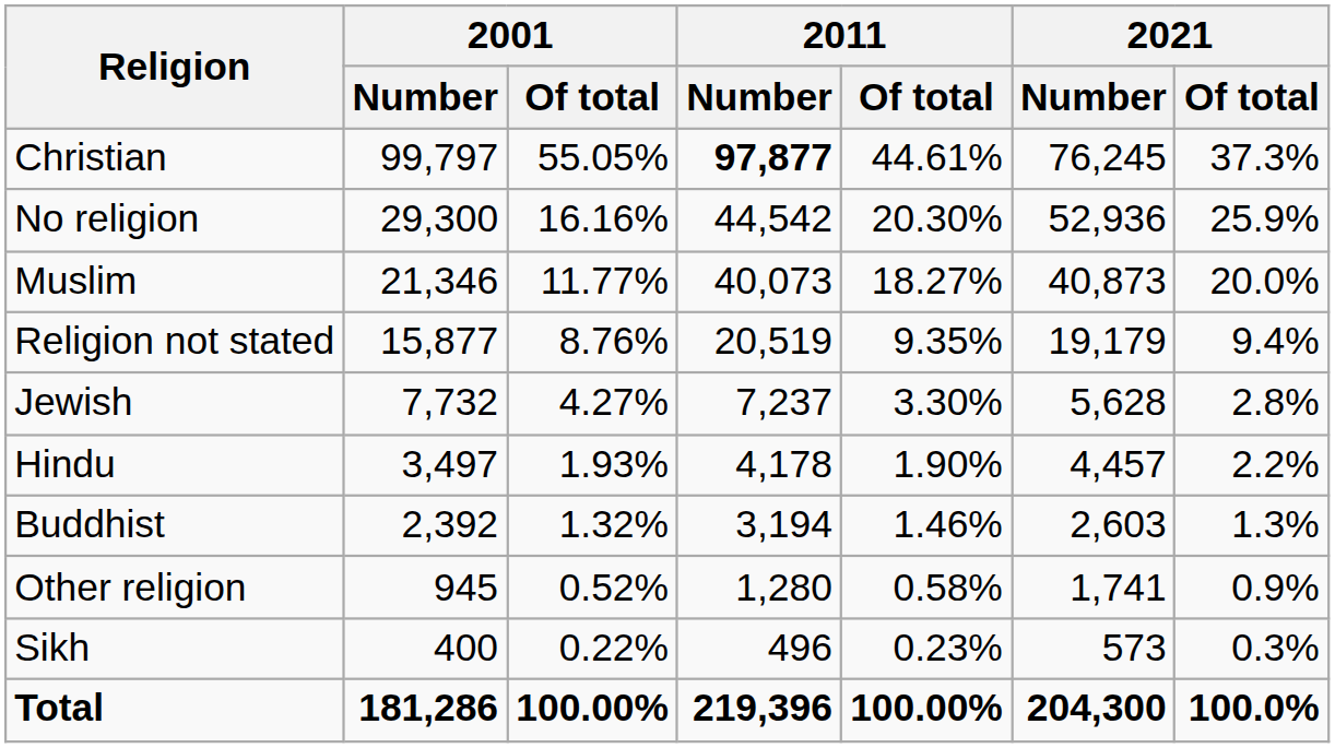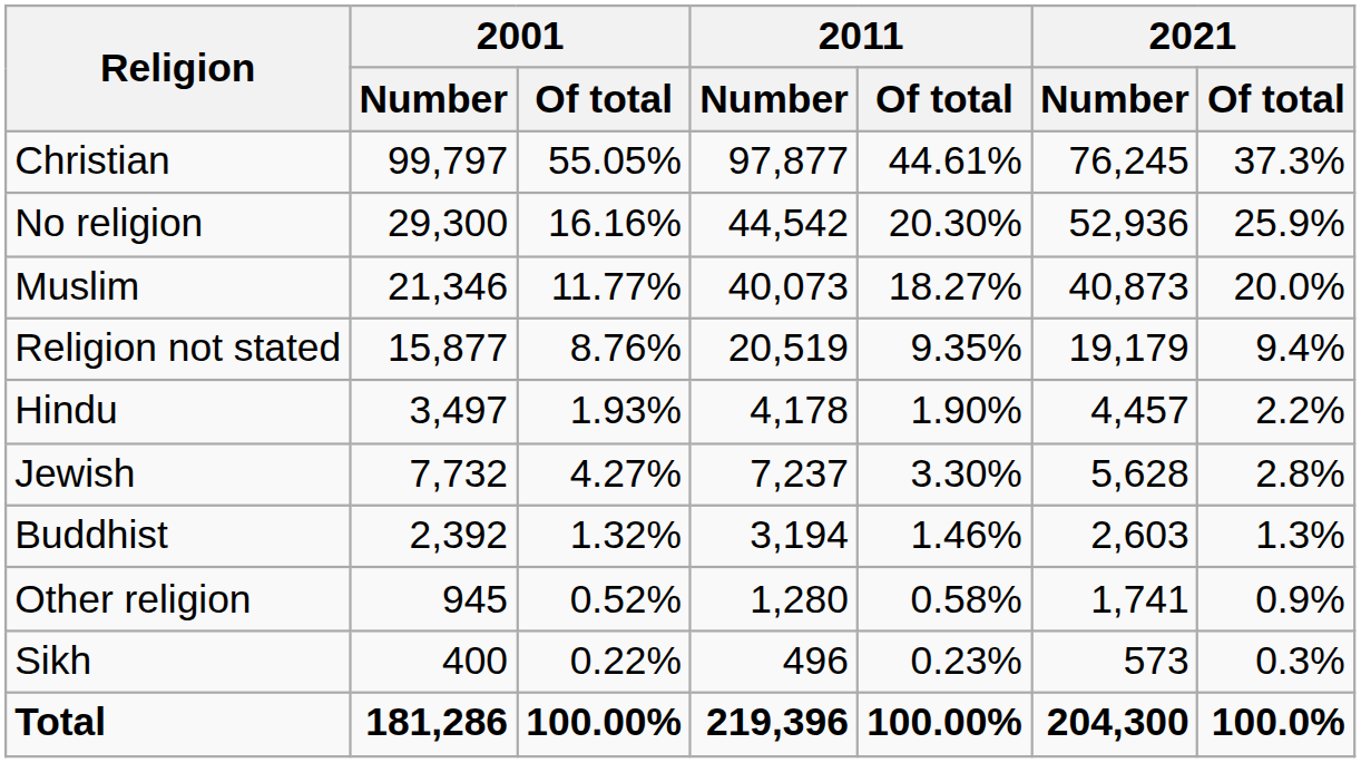 <table class="wikitable sortable" style="text-align:right">
 <tr>
 <th rowspan="2">Religion</th>
 <th colspan="2">2001</th>
 <th colspan="2">2011</th>
 <th colspan="2">2021</th>
 </tr>
 <tr>
 <th>Number</th>
 <th>Of total</th>
 <th>Number</th>
 <th>Of total</th>
 <th>Number</th>
 <th>Of total</th>
 </tr>
 <tr>
 <td style="text-align:left">Christian</td>
 <td>99,797</td>
 <td>55.05%</td>
-<td><strong>97,877</strong></td>
+<td>97,877</td>
 <td>44.61%</td>
 <td>76,245</td>
 <td>37.3%</td>
 </tr>
 <tr>
 <td style="text-align:left">No religion</td>
 <td>29,300</td>
 <td>16.16%</td>
 <td>44,542</td>
 <td>20.30%</td>
 <td>52,936</td>
 <td>25.9%</td>
 </tr>
 <tr>
 <td style="text-align:left">Muslim</td>
 <td>21,346</td>
 <td>11.77%</td>
 <td>40,073</td>
 <td>18.27%</td>
 <td>40,873</td>
 <td>20.0%</td>
 </tr>
 <tr>
 <td style="text-align:left">Religion not stated</td>
 <td>15,877</td>
 <td>8.76%</td>
 <td>20,519</td>
 <td>9.35%</td>
 <td>19,179</td>
 <td>9.4%</td>
 </tr>
 <tr>
+<td style="text-align:left">Hindu</td>
+<td>3,497</td>
+<td>1.93%</td>
+<td>4,178</td>
+<td>1.90%</td>
+<td>4,457</td>
+<td>2.2%</td>
+</tr>
+<tr>
 <td style="text-align:left">Jewish</td>
 <td>7,732</td>
 <td>4.27%</td>
 <td>7,237</td>
 <td>3.30%</td>
 <td>5,628</td>
 <td>2.8%</td>
-</tr>
-<tr>
-<td style="text-align:left">Hindu</td>
-<td>3,497</td>
-<td>1.93%</td>
-<td>4,178</td>
-<td>1.90%</td>
-<td>4,457</td>
-<td>2.2%</td>
 </tr>
 <tr>
 <td style="text-align:left">Buddhist</td>
 <td>2,392</td>
 <td>1.32%</td>
 <td>3,194</td>
 <td>1.46%</td>
 <td>2,603</td>
 <td>1.3%</td>
 </tr>
 <tr>
 <td style="text-align:left">Other religion</td>
 <td>945</td>
 <td>0.52%</td>
 <td>1,280</td>
 <td>0.58%</td>
 <td>1,741</td>
 <td>0.9%</td>
 </tr>
 <tr>
 <td style="text-align:left">Sikh</td>
 <td>400</td>
 <td>0.22%</td>
 <td>496</td>
 <td>0.23%</td>
 <td>573</td>
 <td>0.3%</td>
 </tr>
 <tr style="font-weight:bold;">
 <td style="text-align:left">Total</td>
 <td>181,286</td>
 <td>100.00%</td>
 <td>219,396</td>
 <td>100.00%</td>
 <td>204,300</td>
 <td>100.0%</td>
 </tr>
 </table>
